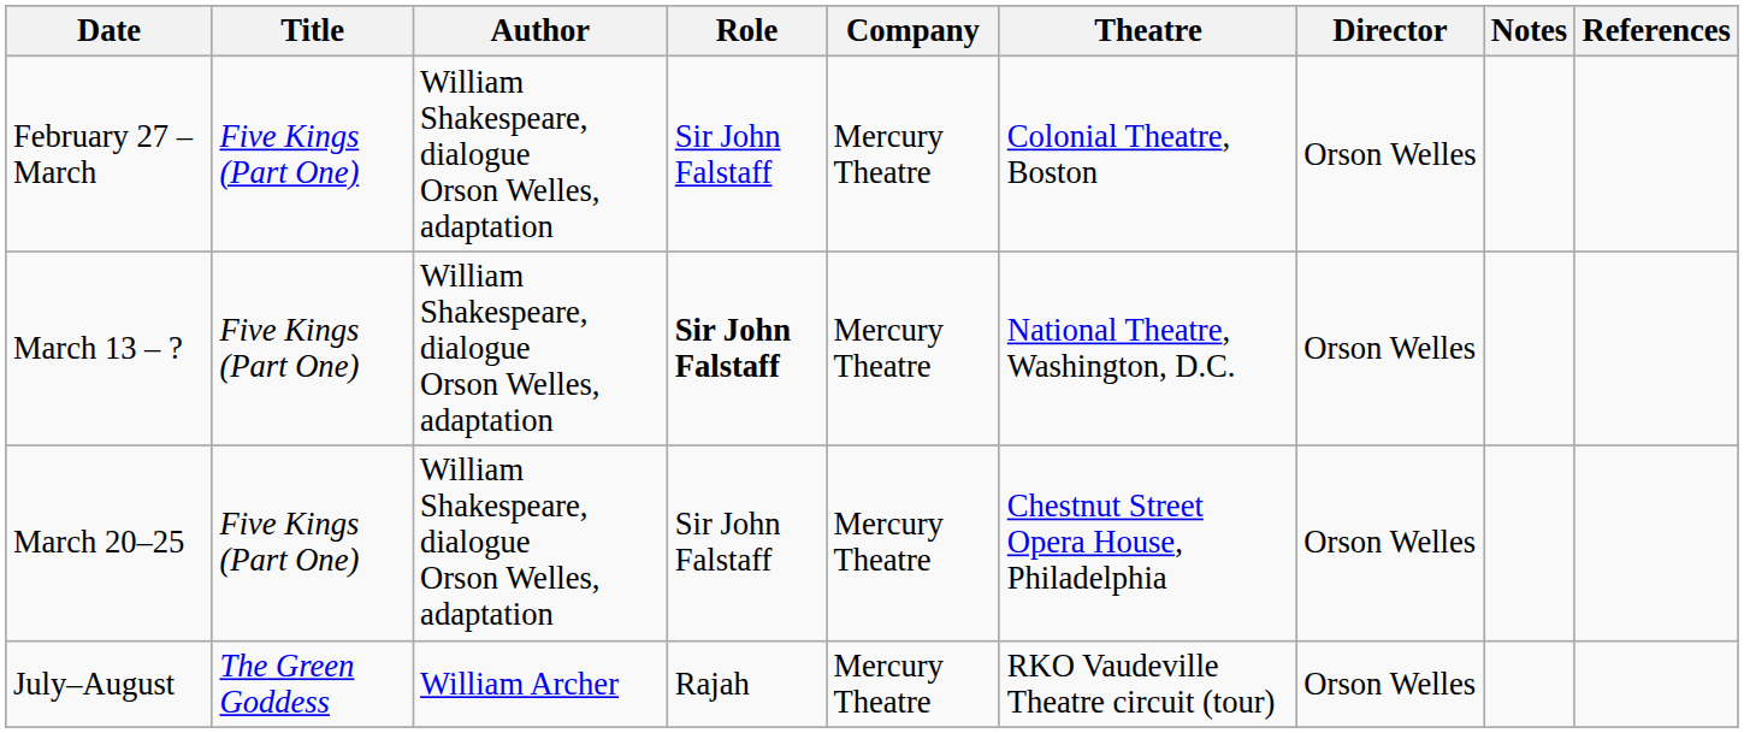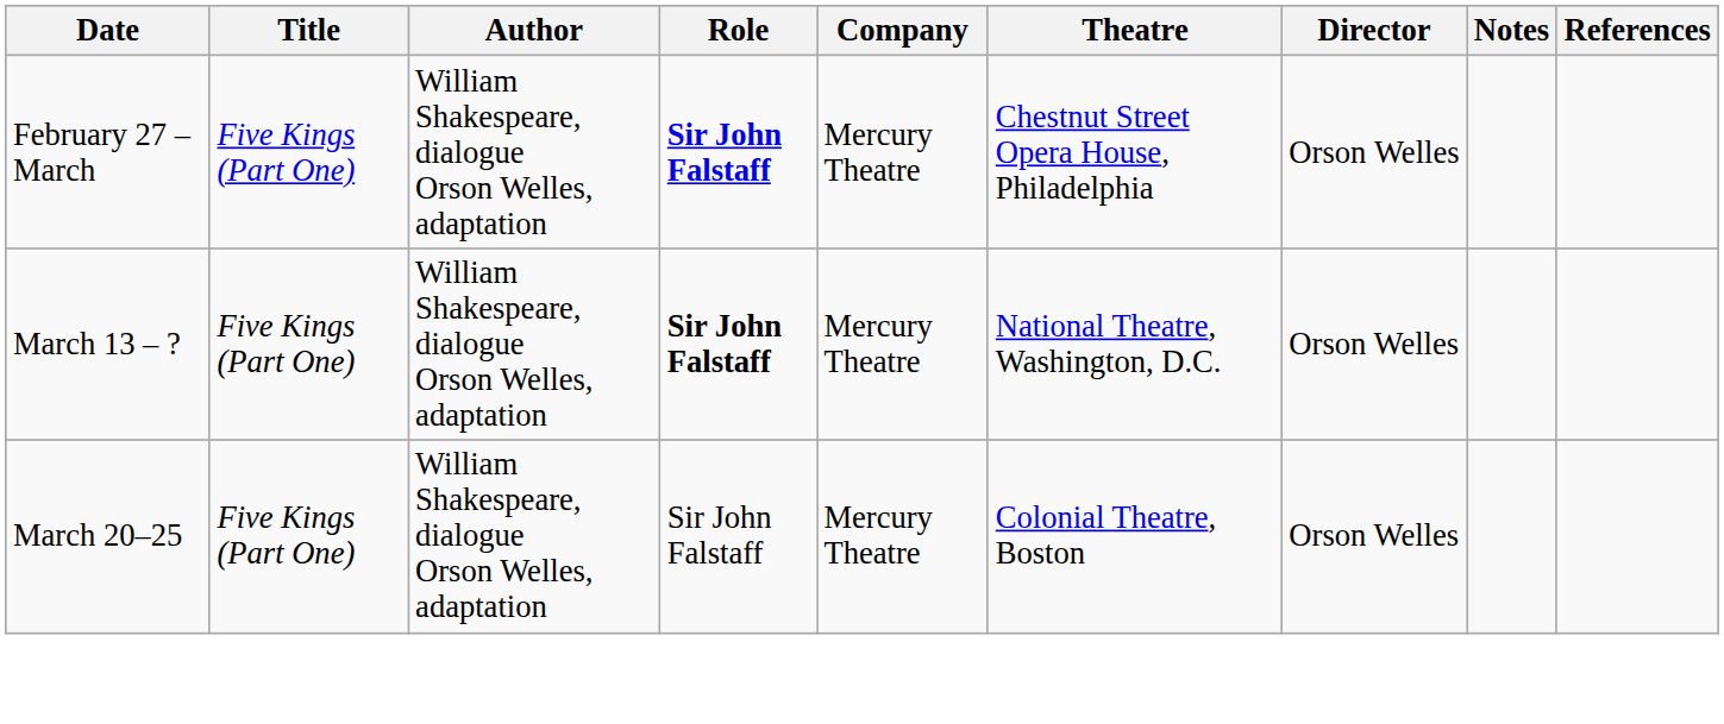 <table class="wikitable">
 <tr>
 <th>Date</th>
 <th>Title</th>
 <th>Author</th>
 <th>Role</th>
 <th>Company</th>
 <th>Theatre</th>
 <th>Director</th>
 <th>Notes</th>
 <th>References</th>
 </tr>
 <tr>
 <td>February 27 – March</td>
 <td><em><a href='#'>Five Kings (Part One)</a></em></td>
 <td>William Shakespeare, dialogue<br>Orson Welles, adaptation</td>
-<td><a href='#'>Sir John Falstaff</a></td>
+<td><strong><a href='#'>Sir John Falstaff</a></strong></td>
 <td>Mercury Theatre</td>
-<td><a href='#'>Colonial Theatre</a>, Boston</td>
+<td><a href='#'>Chestnut Street Opera House</a>, Philadelphia</td>
 <td>Orson Welles</td>
 <td>    </td>
 <td></td>
 </tr>
 <tr>
 <td>March 13 – ?</td>
 <td><em>Five Kings (Part One)</em></td>
 <td>William Shakespeare, dialogue<br>Orson Welles, adaptation</td>
 <td><strong>Sir John Falstaff</strong></td>
 <td>Mercury Theatre</td>
 <td><a href='#'>National Theatre</a>, Washington, D.C.</td>
 <td>Orson Welles</td>
 <td> </td>
 <td></td>
 </tr>
 <tr>
 <td>March 20–25</td>
 <td><em>Five Kings (Part One)</em></td>
 <td>William Shakespeare, dialogue<br>Orson Welles, adaptation</td>
 <td>Sir John Falstaff</td>
 <td>Mercury Theatre</td>
-<td><a href='#'>Chestnut Street Opera House</a>, Philadelphia</td>
+<td><a href='#'>Colonial Theatre</a>, Boston</td>
 <td>Orson Welles</td>
 <td> </td>
 <td></td>
 </tr>
-<tr>
-<td>July–August</td>
-<td><em><a href='#'>The Green Goddess</a></em></td>
-<td><a href='#'>William Archer</a></td>
-<td>Rajah</td>
-<td>Mercury Theatre</td>
-<td>RKO Vaudeville Theatre circuit (tour)</td>
-<td>Orson Welles</td>
-<td></td>
-<td></td>
-</tr>
 </table>
